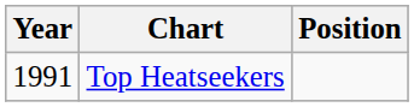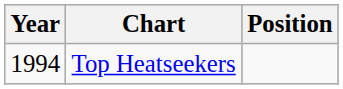 <table class="wikitable">
 <tr>
 <th>Year</th>
 <th>Chart</th>
 <th>Position</th>
 </tr>
 <tr>
-<td>1991</td>
+<td>1994</td>
 <td><a href='#'>Top Heatseekers</a></td>
 <td></td>
 </tr>
 </table>
